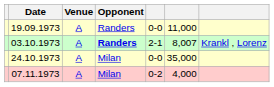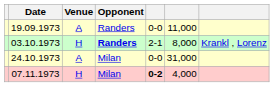 <table class="wikitable" Style="text-align: center">
 <tr>
 <th></th>
 <th>Date</th>
 <th>Venue</th>
 <th>Opponent</th>
 <th></th>
 <th></th>
 <th></th>
 </tr>
 <tr style="background:#ffc">
 <td></td>
 <td>19.09.1973</td>
 <td><a href='#'>A</a></td>
 <td align="left"><a href='#'>Randers</a> </td>
 <td>0-0</td>
 <td align="right">11,000</td>
 <td align="left"></td>
 </tr>
 <tr style="background:#cfc">
 <td></td>
 <td>03.10.1973</td>
-<td><a href='#'>A</a></td>
+<td><a href='#'>H</a></td>
 <td align="left"><strong><a href='#'>Randers</a> </strong></td>
 <td>2-1</td>
-<td align="right">8,007</td>
+<td align="right">8,000</td>
 <td align="left"><a href='#'>Krankl</a> , <a href='#'>Lorenz</a> </td>
 </tr>
 <tr style="background:#ffc">
 <td></td>
 <td>24.10.1973</td>
 <td><a href='#'>A</a></td>
 <td align="left"><a href='#'>Milan</a> </td>
 <td>0-0</td>
-<td align="right">35,000</td>
+<td align="right">31,000</td>
 <td align="left"></td>
 </tr>
 <tr style="background:#fcc">
 <td></td>
 <td>07.11.1973</td>
-<td><a href='#'>A</a></td>
+<td><a href='#'>H</a></td>
 <td align="left"><a href='#'>Milan</a> </td>
-<td>0-2</td>
+<td><strong>0-2</strong></td>
 <td align="right">4,000</td>
 <td align="left"></td>
 </tr>
 </table>
